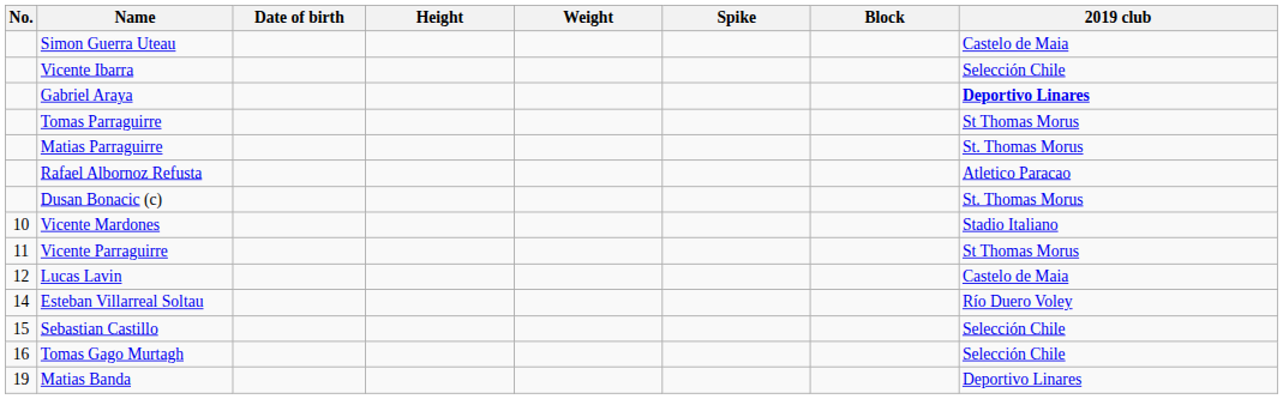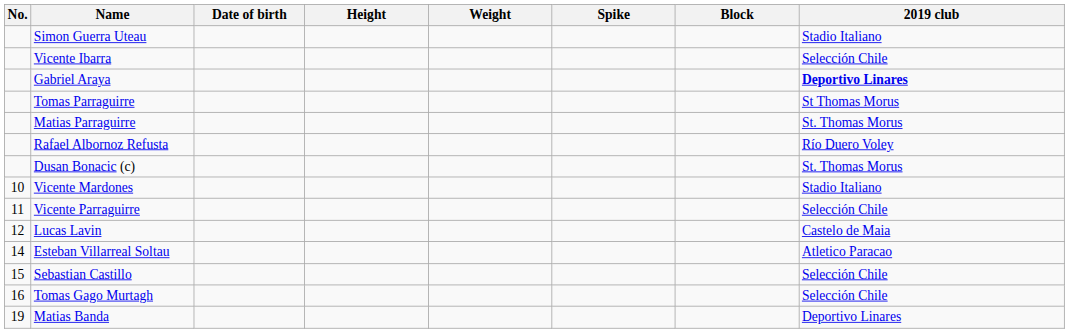 <table class="wikitable sortable" style="font-size:100%; text-align:center;">
 <tr>
 <th>No.</th>
 <th style="width:12em">Name</th>
 <th style="width:8em">Date of birth</th>
 <th style="width:9em">Height</th>
 <th style="width:9em">Weight</th>
 <th style="width:9em">Spike</th>
 <th style="width:9em">Block</th>
 <th style="width:20em">2019 club</th>
 </tr>
 <tr>
 <td></td>
 <td align=left><a href='#'>Simon Guerra Uteau</a></td>
 <td align=right></td>
 <td></td>
 <td></td>
 <td></td>
 <td></td>
-<td align=left> <a href='#'>Castelo de Maia</a></td>
+<td align=left> <a href='#'>Stadio Italiano</a></td>
 </tr>
 <tr>
 <td></td>
 <td align=left><a href='#'>Vicente Ibarra</a></td>
 <td align=right></td>
 <td></td>
 <td></td>
 <td></td>
 <td></td>
 <td align=left> <a href='#'>Selección Chile</a></td>
 </tr>
 <tr>
 <td></td>
 <td align=left><a href='#'>Gabriel Araya</a></td>
 <td align=right></td>
 <td></td>
 <td></td>
 <td></td>
 <td></td>
 <td align=left><strong> <a href='#'>Deportivo Linares</a></strong></td>
 </tr>
 <tr>
 <td></td>
 <td align=left><a href='#'>Tomas Parraguirre</a></td>
 <td align=right></td>
 <td></td>
 <td></td>
 <td></td>
 <td></td>
 <td align=left> <a href='#'>St Thomas Morus</a></td>
 </tr>
 <tr>
 <td></td>
 <td align=left><a href='#'>Matias Parraguirre</a></td>
 <td align=right></td>
 <td></td>
 <td></td>
 <td></td>
 <td></td>
 <td align=left> <a href='#'>St. Thomas Morus</a></td>
 </tr>
 <tr>
 <td></td>
 <td align=left><a href='#'>Rafael Albornoz Refusta</a></td>
 <td align=right></td>
 <td></td>
 <td></td>
 <td></td>
 <td></td>
-<td align=left> <a href='#'>Atletico Paracao</a></td>
+<td align=left> <a href='#'>Río Duero Voley</a></td>
 </tr>
 <tr>
 <td></td>
 <td align=left><a href='#'>Dusan Bonacic</a> (c)</td>
 <td align=right></td>
 <td></td>
 <td></td>
 <td></td>
 <td></td>
 <td align=left> <a href='#'>St. Thomas Morus</a></td>
 </tr>
 <tr>
 <td>10</td>
 <td align=left><a href='#'>Vicente Mardones</a></td>
 <td align=right></td>
 <td></td>
 <td></td>
 <td></td>
 <td></td>
 <td align=left> <a href='#'>Stadio Italiano</a></td>
 </tr>
 <tr>
 <td>11</td>
 <td align=left><a href='#'>Vicente Parraguirre</a></td>
 <td align=right></td>
 <td></td>
 <td></td>
 <td></td>
 <td></td>
-<td align=left> <a href='#'>St Thomas Morus</a></td>
+<td align=left> <a href='#'>Selección Chile</a></td>
 </tr>
 <tr>
 <td>12</td>
 <td align=left><a href='#'>Lucas Lavin</a></td>
 <td align=right></td>
 <td></td>
 <td></td>
 <td></td>
 <td></td>
 <td align=left> <a href='#'>Castelo de Maia</a></td>
 </tr>
 <tr>
 <td>14</td>
 <td align=left><a href='#'>Esteban Villarreal Soltau</a></td>
 <td align=right></td>
 <td></td>
 <td></td>
 <td></td>
 <td></td>
-<td align=left> <a href='#'>Río Duero Voley</a></td>
+<td align=left> <a href='#'>Atletico Paracao</a></td>
 </tr>
 <tr>
 <td>15</td>
 <td align=left><a href='#'>Sebastian Castillo</a></td>
 <td align=right></td>
 <td></td>
 <td></td>
 <td></td>
 <td></td>
 <td align=left> <a href='#'>Selección Chile</a></td>
 </tr>
 <tr>
 <td>16</td>
 <td align=left><a href='#'>Tomas Gago Murtagh</a></td>
 <td align=right></td>
 <td></td>
 <td></td>
 <td></td>
 <td></td>
 <td align=left> <a href='#'>Selección Chile</a></td>
 </tr>
 <tr>
 <td>19</td>
 <td align=left><a href='#'>Matias Banda</a></td>
 <td align=right></td>
 <td></td>
 <td></td>
 <td></td>
 <td></td>
 <td align=left> <a href='#'>Deportivo Linares</a></td>
 </tr>
 </table>
